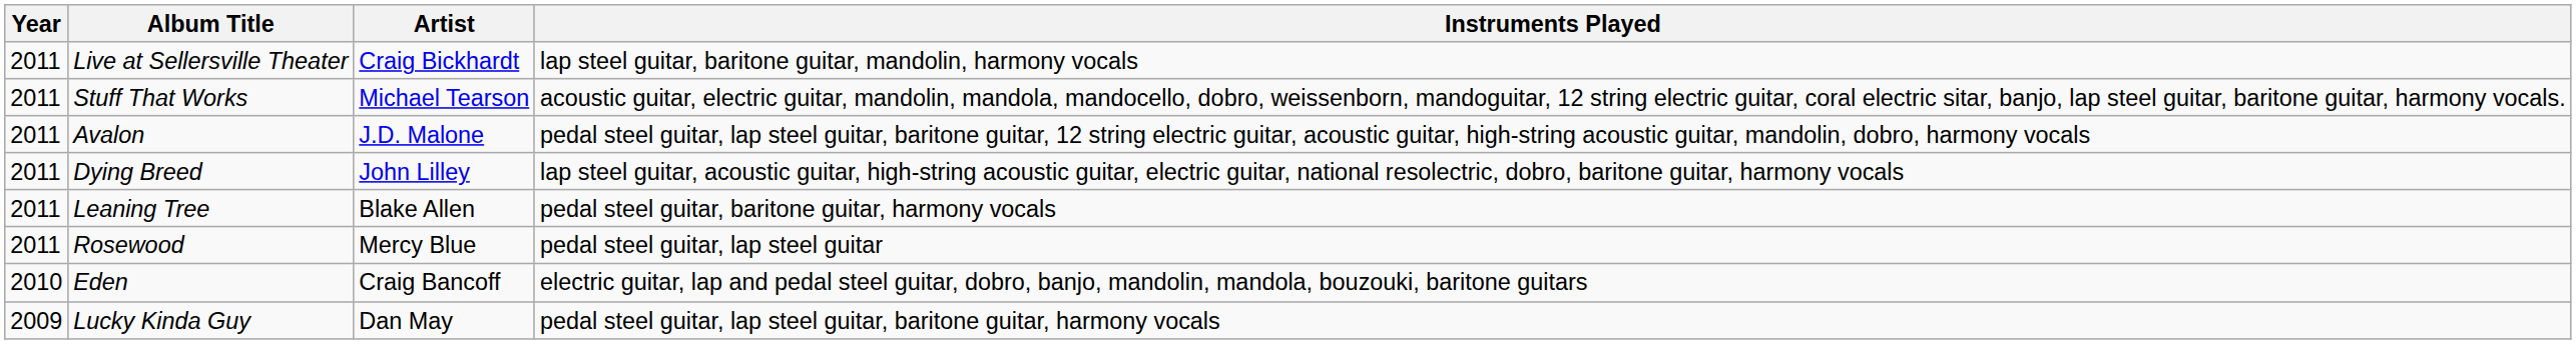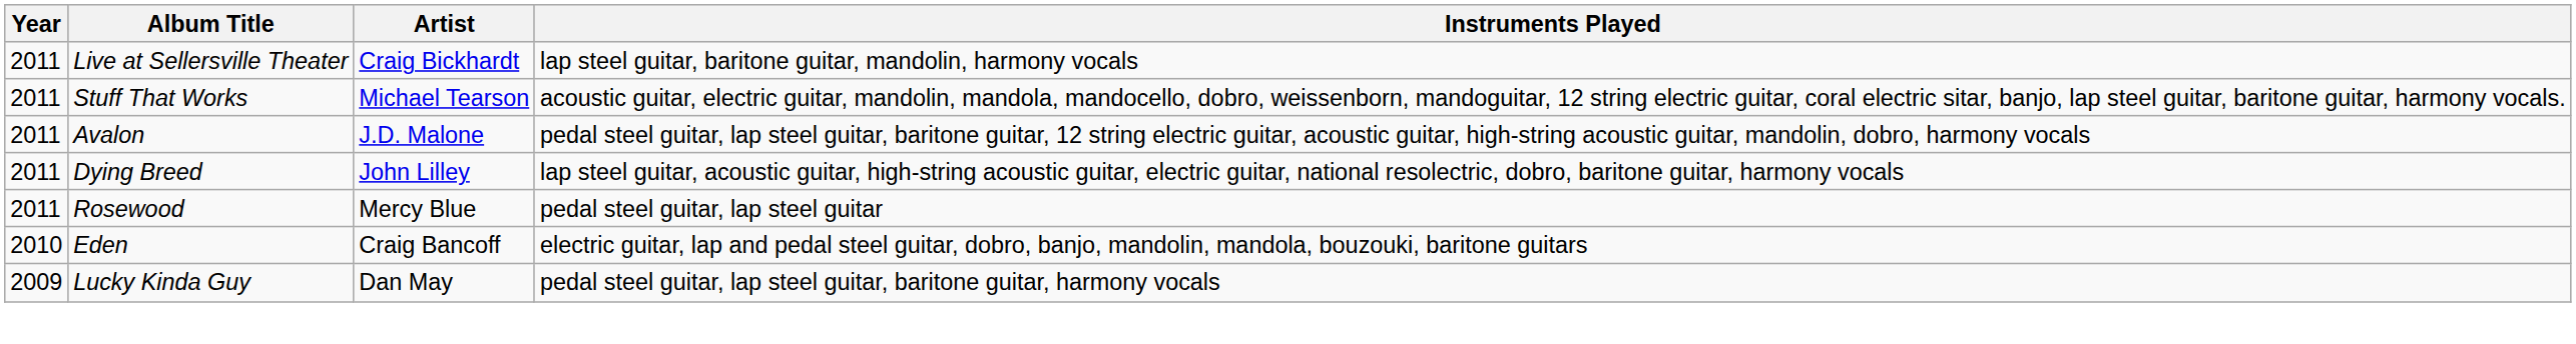 <table class="wikitable" style="font-size: 95%;">
 <tr>
 <th>Year</th>
 <th>Album Title</th>
 <th>Artist</th>
 <th>Instruments Played</th>
 </tr>
 <tr>
 <td>2011</td>
 <td><em>Live at Sellersville Theater</em></td>
 <td><a href='#'>Craig Bickhardt</a></td>
 <td>lap steel guitar, baritone guitar, mandolin, harmony vocals</td>
 </tr>
 <tr>
 <td>2011</td>
 <td><em>Stuff That Works</em></td>
 <td><a href='#'>Michael Tearson</a></td>
 <td>acoustic guitar, electric guitar, mandolin, mandola, mandocello, dobro, weissenborn, mandoguitar, 12 string electric guitar, coral electric sitar, banjo, lap steel guitar, baritone guitar, harmony vocals.</td>
 </tr>
 <tr>
 <td>2011</td>
 <td><em>Avalon</em></td>
 <td><a href='#'>J.D. Malone</a></td>
 <td>pedal steel guitar, lap steel guitar, baritone guitar, 12 string electric guitar, acoustic guitar, high-string acoustic guitar, mandolin, dobro, harmony vocals</td>
 </tr>
 <tr>
 <td>2011</td>
 <td><em>Dying Breed</em></td>
 <td><a href='#'>John Lilley</a></td>
 <td>lap steel guitar, acoustic guitar, high-string acoustic guitar, electric guitar, national resolectric, dobro, baritone guitar, harmony vocals</td>
 </tr>
 <tr>
 <td>2011</td>
-<td><em>Leaning Tree</em></td>
-<td>Blake Allen</td>
-<td>pedal steel guitar, baritone guitar, harmony vocals</td>
-</tr>
-<tr>
-<td>2011</td>
 <td><em>Rosewood</em></td>
 <td>Mercy Blue</td>
 <td>pedal steel guitar, lap steel guitar</td>
 </tr>
 <tr>
 <td>2010</td>
 <td><em>Eden</em></td>
 <td>Craig Bancoff</td>
 <td>electric guitar, lap and pedal steel guitar, dobro, banjo, mandolin, mandola, bouzouki, baritone guitars</td>
 </tr>
 <tr>
 <td>2009</td>
 <td><em>Lucky Kinda Guy</em></td>
 <td>Dan May</td>
 <td>pedal steel guitar, lap steel guitar, baritone guitar, harmony vocals</td>
 </tr>
 </table>
